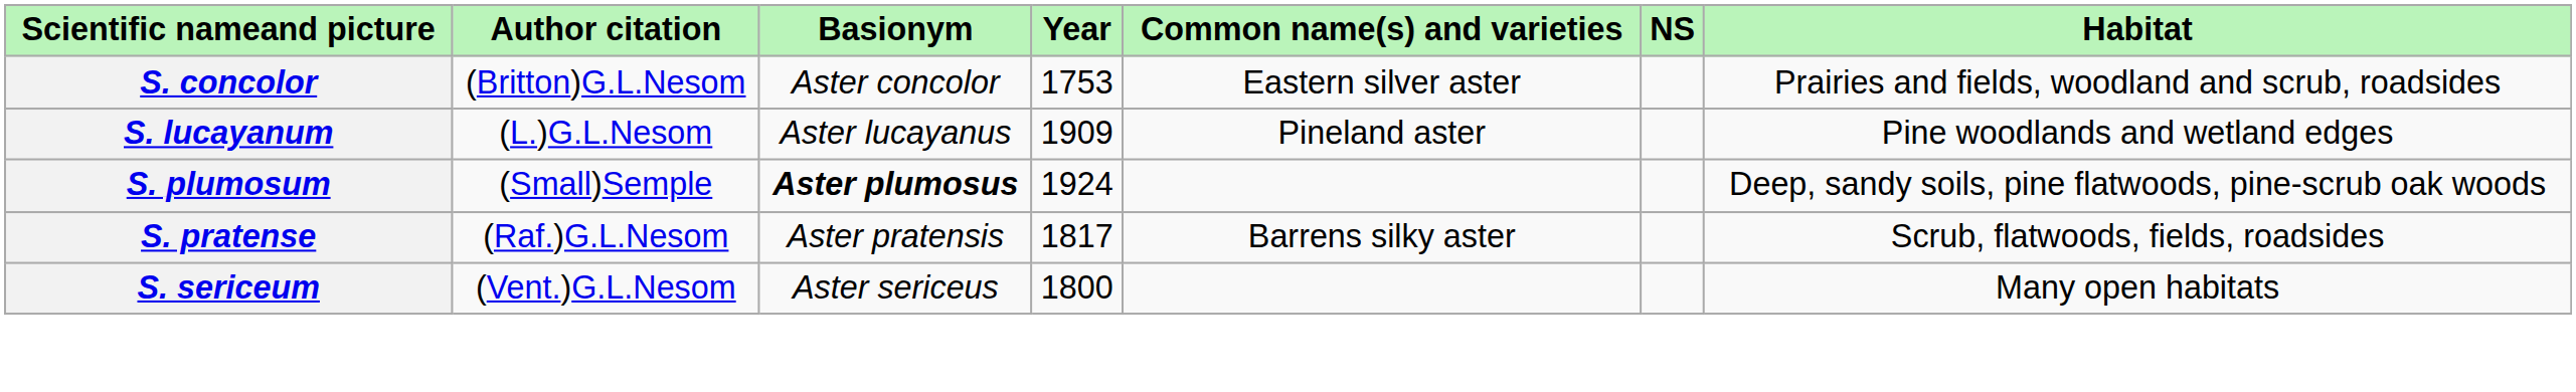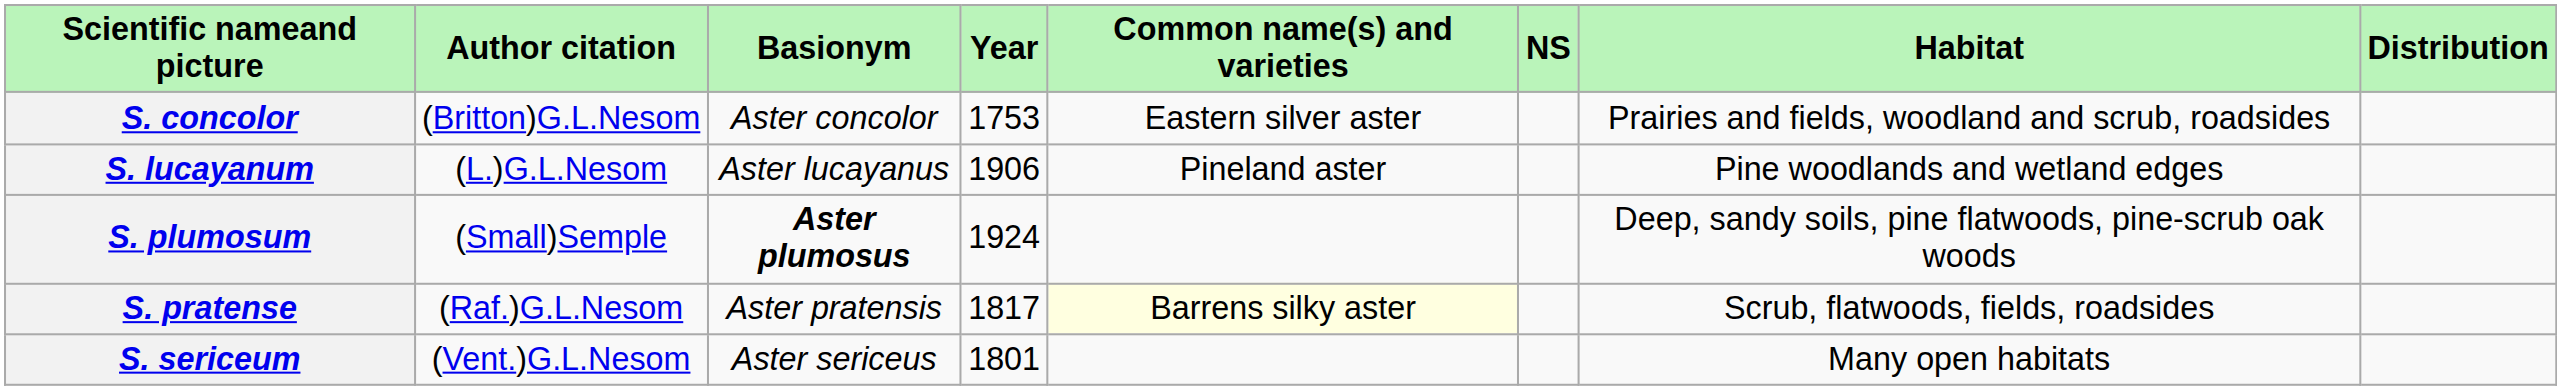 <table class="wikitable sortable mw-collapsible" style="width:100%;text-align:center;">
 <tr>
 <th scope="col" style="background-color:#baf4ba;">Scientific nameand picture</th>
 <th scope="col" style="background-color:#baf4ba;">Author citation</th>
 <th scope="col" style="background-color:#baf4ba;">Basionym</th>
 <th scope="col" style="background-color:#baf4ba;">Year</th>
 <th scope="col" style="background-color:#baf4ba;">Common name(s) and varieties</th>
 <th scope="col" style="background-color:#baf4ba;">NS</th>
 <th scope="col" class="unsortable" style="background-color:#baf4ba;">Habitat</th>
+<th scope="col" class="unsortable" style="background-color:#baf4ba;">Distribution</th>
 </tr>
 <tr>
 <th scope="row"><em><a href='#'>S. concolor</a></em></th>
 <td>(<a href='#'>Britton</a>)<a href='#'>G.L.Nesom</a></td>
 <td><em>Aster concolor</em></td>
 <td>1753</td>
 <td>Eastern silver aster<br></td>
 <td></td>
 <td>Prairies and fields, woodland and scrub, roadsides</td>
+<td></td>
 </tr>
 <tr>
 <th scope="row"><em><a href='#'>S. lucayanum</a></em></th>
 <td>(<a href='#'>L.</a>)<a href='#'>G.L.Nesom</a></td>
 <td><em>Aster lucayanus</em></td>
-<td>1909</td>
+<td>1906</td>
 <td>Pineland aster</td>
 <td></td>
 <td>Pine woodlands and wetland edges</td>
+<td></td>
 </tr>
 <tr>
 <th scope="row"><em><a href='#'>S. plumosum</a></em></th>
 <td>(<a href='#'>Small</a>)<a href='#'>Semple</a></td>
 <td><strong><em>Aster plumosus</em></strong></td>
 <td>1924</td>
 <td></td>
 <td></td>
 <td>Deep, sandy soils, pine flatwoods, pine-scrub oak woods</td>
+<td></td>
 </tr>
 <tr>
 <th scope="row"><em><a href='#'>S. pratense</a></em></th>
 <td>(<a href='#'>Raf.</a>)<a href='#'>G.L.Nesom</a></td>
 <td><em>Aster pratensis</em></td>
 <td>1817</td>
-<td>Barrens silky aster</td>
+<td style="background: lightyellow;">Barrens silky aster</td>
 <td></td>
 <td>Scrub, flatwoods, fields, roadsides</td>
+<td></td>
 </tr>
 <tr>
 <th scope="row"><em><a href='#'>S. sericeum</a></em></th>
 <td>(<a href='#'>Vent.</a>)<a href='#'>G.L.Nesom</a></td>
 <td><em>Aster sericeus</em></td>
-<td>1800</td>
+<td>1801</td>
 <td></td>
 <td></td>
 <td>Many open habitats</td>
+<td></td>
 </tr>
 </table>
